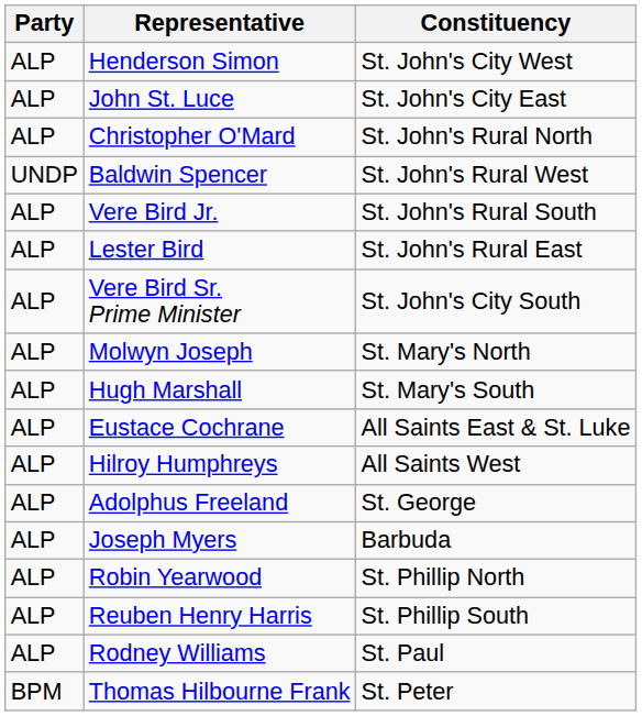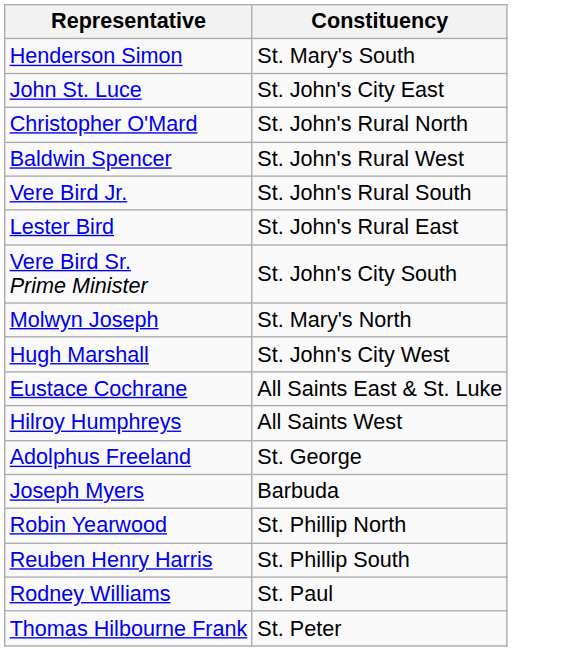 <table class="wikitable">
 <tr>
-<th><strong>Party</strong></th>
 <th><strong>Representative</strong></th>
 <th><strong>Constituency</strong></th>
 </tr>
 <tr>
-<td>ALP</td>
 <td><a href='#'>Henderson Simon</a></td>
-<td>St. John's City West</td>
+<td>St. Mary's South</td>
 </tr>
 <tr>
-<td>ALP</td>
 <td><a href='#'>John St. Luce</a></td>
 <td>St. John's City East</td>
 </tr>
 <tr>
-<td>ALP</td>
 <td><a href='#'>Christopher O'Mard</a></td>
 <td>St. John's Rural North</td>
 </tr>
 <tr>
-<td>UNDP</td>
 <td><a href='#'>Baldwin Spencer</a></td>
 <td>St. John's Rural West</td>
 </tr>
 <tr>
-<td>ALP</td>
 <td><a href='#'>Vere Bird Jr.</a></td>
 <td>St. John's Rural South</td>
 </tr>
 <tr>
-<td>ALP</td>
 <td><a href='#'>Lester Bird</a></td>
 <td>St. John's Rural East</td>
 </tr>
 <tr>
-<td>ALP</td>
 <td><a href='#'>Vere Bird Sr.</a><br><em>Prime Minister</em></td>
 <td>St. John's City South</td>
 </tr>
 <tr>
-<td>ALP</td>
 <td><a href='#'>Molwyn Joseph</a></td>
 <td>St. Mary's North</td>
 </tr>
 <tr>
-<td>ALP</td>
 <td><a href='#'>Hugh Marshall</a></td>
-<td>St. Mary's South</td>
+<td>St. John's City West</td>
 </tr>
 <tr>
-<td>ALP</td>
 <td><a href='#'>Eustace Cochrane</a></td>
 <td>All Saints East & St. Luke</td>
 </tr>
 <tr>
-<td>ALP</td>
 <td><a href='#'>Hilroy Humphreys</a></td>
 <td>All Saints West</td>
 </tr>
 <tr>
-<td>ALP</td>
 <td><a href='#'>Adolphus Freeland</a></td>
 <td>St. George</td>
 </tr>
 <tr>
-<td>ALP</td>
 <td><a href='#'>Joseph Myers</a></td>
 <td>Barbuda</td>
 </tr>
 <tr>
-<td>ALP</td>
 <td><a href='#'>Robin Yearwood</a></td>
 <td>St. Phillip North</td>
 </tr>
 <tr>
-<td>ALP</td>
 <td><a href='#'>Reuben Henry Harris</a></td>
 <td>St. Phillip South</td>
 </tr>
 <tr>
-<td>ALP</td>
 <td><a href='#'>Rodney Williams</a></td>
 <td>St. Paul</td>
 </tr>
 <tr>
-<td>BPM</td>
 <td><a href='#'>Thomas Hilbourne Frank</a></td>
 <td>St. Peter</td>
 </tr>
 </table>
